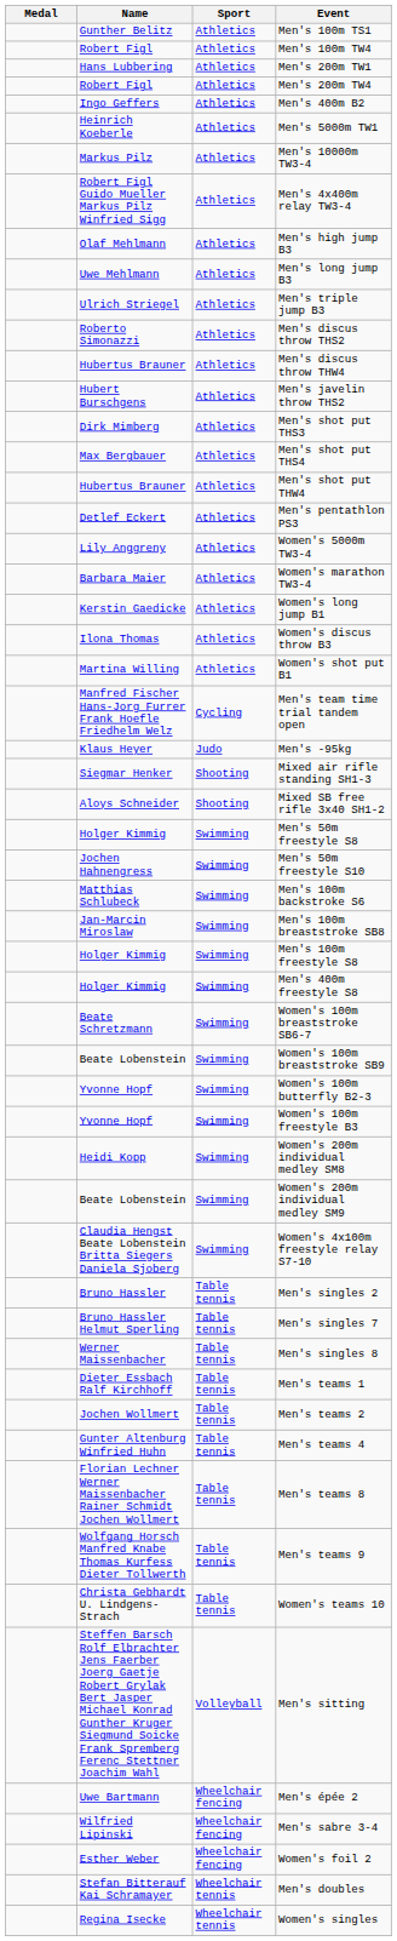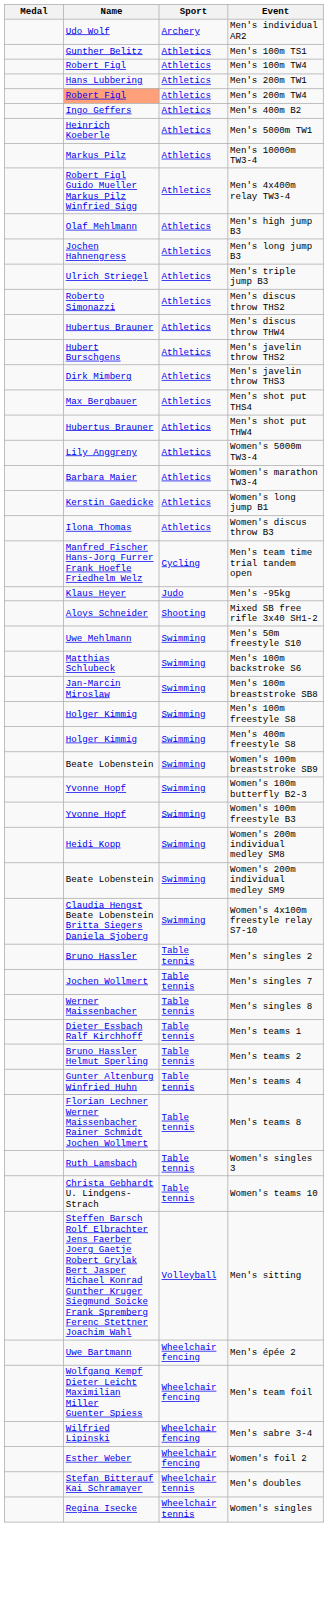 <table class=wikitable style="font-size:95%">
 <tr>
 <th style="width:6em">Medal</th>
 <th style="width:10em">Name</th>
 <th style="width:7em">Sport</th>
 <th style="width:10em">Event</th>
+</tr>
+<tr>
+<td></td>
+<td><a href='#'>Udo Wolf</a></td>
+<td><a href='#'>Archery</a></td>
+<td>Men's individual AR2</td>
 </tr>
 <tr>
 <td></td>
 <td><a href='#'>Gunther Belitz</a></td>
 <td><a href='#'>Athletics</a></td>
 <td>Men's 100m TS1</td>
 </tr>
 <tr>
 <td></td>
 <td><a href='#'>Robert Figl</a></td>
 <td><a href='#'>Athletics</a></td>
 <td>Men's 100m TW4</td>
 </tr>
 <tr>
 <td></td>
 <td><a href='#'>Hans Lubbering</a></td>
 <td><a href='#'>Athletics</a></td>
 <td>Men's 200m TW1</td>
 </tr>
 <tr>
 <td></td>
-<td><a href='#'>Robert Figl</a></td>
+<td style="background: lightsalmon;"><a href='#'>Robert Figl</a></td>
 <td><a href='#'>Athletics</a></td>
 <td>Men's 200m TW4</td>
 </tr>
 <tr>
 <td></td>
 <td><a href='#'>Ingo Geffers</a></td>
 <td><a href='#'>Athletics</a></td>
 <td>Men's 400m B2</td>
 </tr>
 <tr>
 <td></td>
 <td><a href='#'>Heinrich Koeberle</a></td>
 <td><a href='#'>Athletics</a></td>
 <td>Men's 5000m TW1</td>
 </tr>
 <tr>
 <td></td>
 <td><a href='#'>Markus Pilz</a></td>
 <td><a href='#'>Athletics</a></td>
 <td>Men's 10000m TW3-4</td>
 </tr>
 <tr>
 <td></td>
 <td><a href='#'>Robert Figl</a><br> <a href='#'>Guido Mueller</a><br> <a href='#'>Markus Pilz</a><br> <a href='#'>Winfried Sigg</a></td>
 <td><a href='#'>Athletics</a></td>
 <td>Men's 4x400m relay TW3-4</td>
 </tr>
 <tr>
 <td></td>
 <td><a href='#'>Olaf Mehlmann</a></td>
 <td><a href='#'>Athletics</a></td>
 <td>Men's high jump B3</td>
 </tr>
 <tr>
 <td></td>
-<td><a href='#'>Uwe Mehlmann</a></td>
+<td><a href='#'>Jochen Hahnengress</a></td>
 <td><a href='#'>Athletics</a></td>
 <td>Men's long jump B3</td>
 </tr>
 <tr>
 <td></td>
 <td><a href='#'>Ulrich Striegel</a></td>
 <td><a href='#'>Athletics</a></td>
 <td>Men's triple jump B3</td>
 </tr>
 <tr>
 <td></td>
 <td><a href='#'>Roberto Simonazzi</a></td>
 <td><a href='#'>Athletics</a></td>
 <td>Men's discus throw THS2</td>
 </tr>
 <tr>
 <td></td>
 <td><a href='#'>Hubertus Brauner</a></td>
 <td><a href='#'>Athletics</a></td>
 <td>Men's discus throw THW4</td>
 </tr>
 <tr>
 <td></td>
 <td><a href='#'>Hubert Burschgens</a></td>
 <td><a href='#'>Athletics</a></td>
 <td>Men's javelin throw THS2</td>
 </tr>
 <tr>
 <td></td>
 <td><a href='#'>Dirk Mimberg</a></td>
 <td><a href='#'>Athletics</a></td>
-<td>Men's shot put THS3</td>
+<td>Men's javelin throw THS3</td>
 </tr>
 <tr>
 <td></td>
 <td><a href='#'>Max Bergbauer</a></td>
 <td><a href='#'>Athletics</a></td>
 <td>Men's shot put THS4</td>
 </tr>
 <tr>
 <td></td>
 <td><a href='#'>Hubertus Brauner</a></td>
 <td><a href='#'>Athletics</a></td>
 <td>Men's shot put THW4</td>
-</tr>
-<tr>
-<td></td>
-<td><a href='#'>Detlef Eckert</a></td>
-<td><a href='#'>Athletics</a></td>
-<td>Men's pentathlon PS3</td>
 </tr>
 <tr>
 <td></td>
 <td><a href='#'>Lily Anggreny</a></td>
 <td><a href='#'>Athletics</a></td>
 <td>Women's 5000m TW3-4</td>
 </tr>
 <tr>
 <td></td>
 <td><a href='#'>Barbara Maier</a></td>
 <td><a href='#'>Athletics</a></td>
 <td>Women's marathon TW3-4</td>
 </tr>
 <tr>
 <td></td>
 <td><a href='#'>Kerstin Gaedicke</a></td>
 <td><a href='#'>Athletics</a></td>
 <td>Women's long jump B1</td>
 </tr>
 <tr>
 <td></td>
 <td><a href='#'>Ilona Thomas</a></td>
 <td><a href='#'>Athletics</a></td>
 <td>Women's discus throw B3</td>
 </tr>
 <tr>
 <td></td>
-<td><a href='#'>Martina Willing</a></td>
-<td><a href='#'>Athletics</a></td>
-<td>Women's shot put B1</td>
-</tr>
-<tr>
-<td></td>
 <td><a href='#'>Manfred Fischer</a><br> <a href='#'>Hans-Jorg Furrer</a><br> <a href='#'>Frank Hoefle</a><br> <a href='#'>Friedhelm Welz</a></td>
 <td><a href='#'>Cycling</a></td>
 <td>Men's team time trial tandem open</td>
 </tr>
 <tr>
 <td></td>
 <td><a href='#'>Klaus Heyer</a></td>
 <td><a href='#'>Judo</a></td>
 <td>Men's -95kg</td>
 </tr>
 <tr>
 <td></td>
-<td><a href='#'>Siegmar Henker</a></td>
-<td><a href='#'>Shooting</a></td>
-<td>Mixed air rifle standing SH1-3</td>
-</tr>
-<tr>
-<td></td>
 <td><a href='#'>Aloys Schneider</a></td>
 <td><a href='#'>Shooting</a></td>
 <td>Mixed SB free rifle 3x40 SH1-2</td>
 </tr>
 <tr>
 <td></td>
-<td><a href='#'>Holger Kimmig</a></td>
-<td><a href='#'>Swimming</a></td>
-<td>Men's 50m freestyle S8</td>
-</tr>
-<tr>
-<td></td>
-<td><a href='#'>Jochen Hahnengress</a></td>
+<td><a href='#'>Uwe Mehlmann</a></td>
 <td><a href='#'>Swimming</a></td>
 <td>Men's 50m freestyle S10</td>
 </tr>
 <tr>
 <td></td>
 <td><a href='#'>Matthias Schlubeck</a></td>
 <td><a href='#'>Swimming</a></td>
 <td>Men's 100m backstroke S6</td>
 </tr>
 <tr>
 <td></td>
 <td><a href='#'>Jan-Marcin Miroslaw</a></td>
 <td><a href='#'>Swimming</a></td>
 <td>Men's 100m breaststroke SB8</td>
 </tr>
 <tr>
 <td></td>
 <td><a href='#'>Holger Kimmig</a></td>
 <td><a href='#'>Swimming</a></td>
 <td>Men's 100m freestyle S8</td>
 </tr>
 <tr>
 <td></td>
 <td><a href='#'>Holger Kimmig</a></td>
 <td><a href='#'>Swimming</a></td>
 <td>Men's 400m freestyle S8</td>
-</tr>
-<tr>
-<td></td>
-<td><a href='#'>Beate Schretzmann</a></td>
-<td><a href='#'>Swimming</a></td>
-<td>Women's 100m breaststroke SB6-7</td>
 </tr>
 <tr>
 <td></td>
 <td>Beate Lobenstein</td>
 <td><a href='#'>Swimming</a></td>
 <td>Women's 100m breaststroke SB9</td>
 </tr>
 <tr>
 <td></td>
 <td><a href='#'>Yvonne Hopf</a></td>
 <td><a href='#'>Swimming</a></td>
 <td>Women's 100m butterfly B2-3</td>
 </tr>
 <tr>
 <td></td>
 <td><a href='#'>Yvonne Hopf</a></td>
 <td><a href='#'>Swimming</a></td>
 <td>Women's 100m freestyle B3</td>
 </tr>
 <tr>
 <td></td>
 <td><a href='#'>Heidi Kopp</a></td>
 <td><a href='#'>Swimming</a></td>
 <td>Women's 200m individual medley SM8</td>
 </tr>
 <tr>
 <td></td>
 <td>Beate Lobenstein</td>
 <td><a href='#'>Swimming</a></td>
 <td>Women's 200m individual medley SM9</td>
 </tr>
 <tr>
 <td></td>
 <td><a href='#'>Claudia Hengst</a><br> Beate Lobenstein<br> <a href='#'>Britta Siegers</a><br> <a href='#'>Daniela Sjoberg</a></td>
 <td><a href='#'>Swimming</a></td>
 <td>Women's 4x100m freestyle relay S7-10</td>
 </tr>
 <tr>
 <td></td>
 <td><a href='#'>Bruno Hassler</a></td>
 <td><a href='#'>Table tennis</a></td>
 <td>Men's singles 2</td>
 </tr>
 <tr>
 <td></td>
-<td><a href='#'>Bruno Hassler</a><br> <a href='#'>Helmut Sperling</a></td>
+<td><a href='#'>Jochen Wollmert</a></td>
 <td><a href='#'>Table tennis</a></td>
 <td>Men's singles 7</td>
 </tr>
 <tr>
 <td></td>
 <td><a href='#'>Werner Maissenbacher</a></td>
 <td><a href='#'>Table tennis</a></td>
 <td>Men's singles 8</td>
 </tr>
 <tr>
 <td></td>
 <td><a href='#'>Dieter Essbach</a><br> <a href='#'>Ralf Kirchhoff</a></td>
 <td><a href='#'>Table tennis</a></td>
 <td>Men's teams 1</td>
 </tr>
 <tr>
 <td></td>
-<td><a href='#'>Jochen Wollmert</a></td>
+<td><a href='#'>Bruno Hassler</a><br> <a href='#'>Helmut Sperling</a></td>
 <td><a href='#'>Table tennis</a></td>
 <td>Men's teams 2</td>
 </tr>
 <tr>
 <td></td>
 <td><a href='#'>Gunter Altenburg</a><br> <a href='#'>Winfried Huhn</a></td>
 <td><a href='#'>Table tennis</a></td>
 <td>Men's teams 4</td>
 </tr>
 <tr>
 <td></td>
 <td><a href='#'>Florian Lechner</a><br> <a href='#'>Werner Maissenbacher</a><br> <a href='#'>Rainer Schmidt</a><br> <a href='#'>Jochen Wollmert</a></td>
 <td><a href='#'>Table tennis</a></td>
 <td>Men's teams 8</td>
 </tr>
 <tr>
 <td></td>
-<td><a href='#'>Wolfgang Horsch</a><br> <a href='#'>Manfred Knabe</a><br> <a href='#'>Thomas Kurfess</a><br> <a href='#'>Dieter Tollwerth</a></td>
+<td><a href='#'>Ruth Lamsbach</a></td>
 <td><a href='#'>Table tennis</a></td>
-<td>Men's teams 9</td>
+<td>Women's singles 3</td>
 </tr>
 <tr>
 <td></td>
 <td><a href='#'>Christa Gebhardt</a><br> U. Lindgens-Strach</td>
 <td><a href='#'>Table tennis</a></td>
 <td>Women's teams 10</td>
 </tr>
 <tr>
 <td></td>
 <td><a href='#'>Steffen Barsch</a><br> <a href='#'>Rolf Elbrachter</a><br> <a href='#'>Jens Faerber</a><br> <a href='#'>Joerg Gaetje</a><br> <a href='#'>Robert Grylak</a><br> <a href='#'>Bert Jasper</a><br> <a href='#'>Michael Konrad</a><br> <a href='#'>Gunther Kruger</a><br> <a href='#'>Siegmund Soicke</a><br> <a href='#'>Frank Spremberg</a><br> <a href='#'>Ferenc Stettner</a><br> <a href='#'>Joachim Wahl</a></td>
 <td><a href='#'>Volleyball</a></td>
 <td>Men's sitting</td>
 </tr>
 <tr>
 <td></td>
 <td><a href='#'>Uwe Bartmann</a></td>
 <td><a href='#'>Wheelchair fencing</a></td>
 <td>Men's épée 2</td>
+</tr>
+<tr>
+<td></td>
+<td><a href='#'>Wolfgang Kempf</a><br> <a href='#'>Dieter Leicht</a><br> <a href='#'>Maximilian Miller</a><br> <a href='#'>Guenter Spiess</a></td>
+<td><a href='#'>Wheelchair fencing</a></td>
+<td>Men's team foil</td>
 </tr>
 <tr>
 <td></td>
 <td><a href='#'>Wilfried Lipinski</a></td>
 <td><a href='#'>Wheelchair fencing</a></td>
 <td>Men's sabre 3-4</td>
 </tr>
 <tr>
 <td></td>
 <td><a href='#'>Esther Weber</a></td>
 <td><a href='#'>Wheelchair fencing</a></td>
 <td>Women's foil 2</td>
 </tr>
 <tr>
 <td></td>
 <td><a href='#'>Stefan Bitterauf</a><br> <a href='#'>Kai Schramayer</a></td>
 <td><a href='#'>Wheelchair tennis</a></td>
 <td>Men's doubles</td>
 </tr>
 <tr>
 <td></td>
 <td><a href='#'>Regina Isecke</a></td>
 <td><a href='#'>Wheelchair tennis</a></td>
 <td>Women's singles</td>
 </tr>
 </table>
